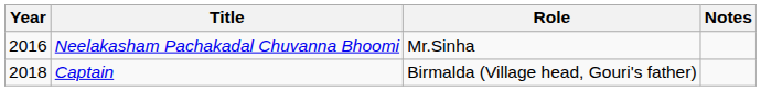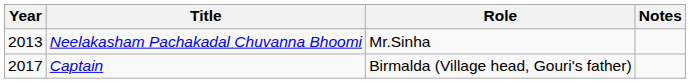 <table class="wikitable">
 <tr>
 <th>Year</th>
 <th>Title</th>
 <th>Role</th>
 <th>Notes</th>
 </tr>
 <tr>
-<td>2016</td>
+<td>2013</td>
 <td><em><a href='#'>Neelakasham Pachakadal Chuvanna Bhoomi</a></em></td>
 <td>Mr.Sinha</td>
 <td></td>
 </tr>
 <tr>
-<td>2018</td>
+<td>2017</td>
 <td><em><a href='#'>Captain</a></em></td>
 <td>Birmalda (Village head, Gouri's father)</td>
 <td></td>
 </tr>
 </table>
